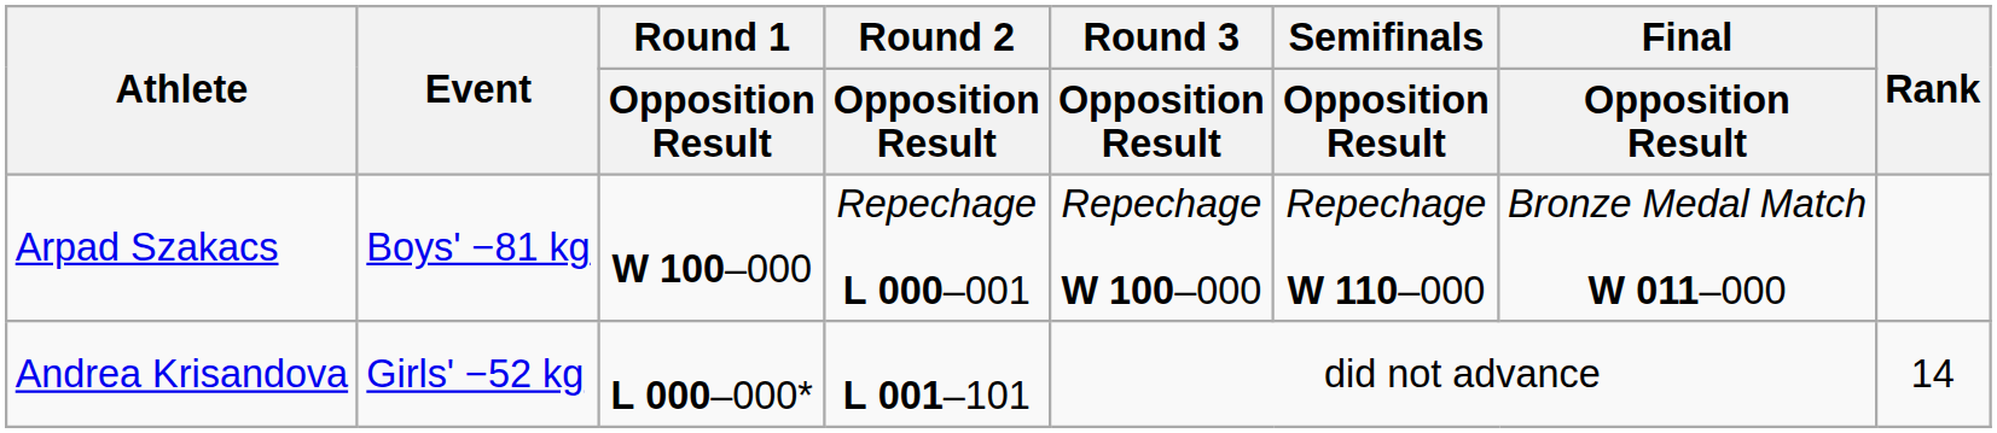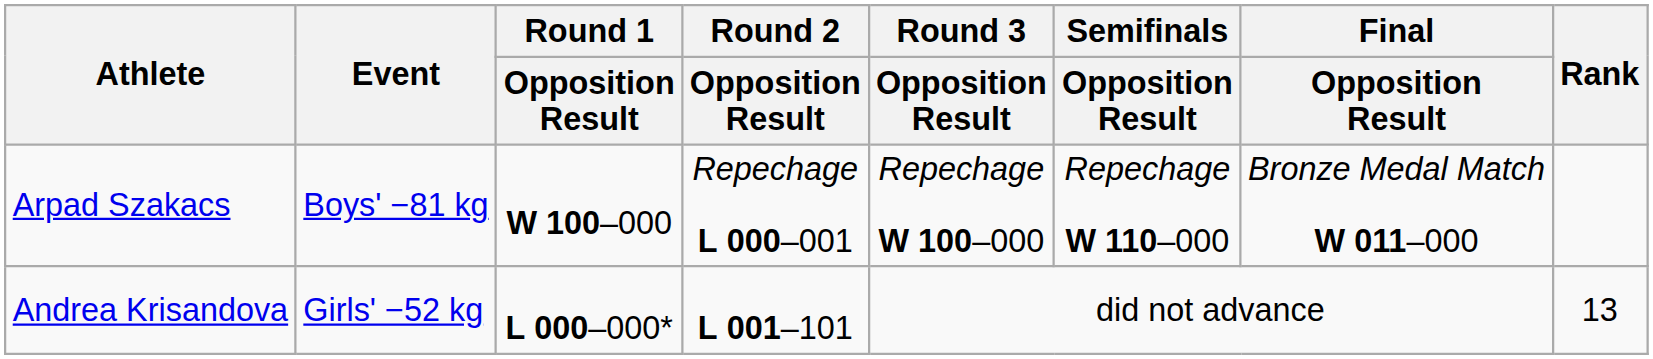 <table class="wikitable" style="font-size:90%;">
 <tr>
 <th rowspan=2>Athlete</th>
 <th rowspan=2>Event</th>
 <th>Round 1</th>
 <th>Round 2</th>
 <th>Round 3</th>
 <th>Semifinals</th>
 <th>Final</th>
 <th rowspan=2>Rank</th>
 </tr>
 <tr>
 <th>Opposition<br>Result</th>
 <th>Opposition<br>Result</th>
 <th>Opposition<br>Result</th>
 <th>Opposition<br>Result</th>
 <th>Opposition<br>Result</th>
 </tr>
 <tr>
 <td><a href='#'>Arpad Szakacs</a></td>
 <td><a href='#'>Boys' −81 kg</a></td>
 <td align=center> <br> <strong>W</strong> <strong>100</strong>–000</td>
 <td align=center><em>Repechage</em><br> <br> <strong>L</strong> <strong>000</strong>–001</td>
 <td align=center><em>Repechage</em><br> <br> <strong>W</strong> <strong>100</strong>–000</td>
 <td align=center><em>Repechage</em><br> <br> <strong>W</strong> <strong>110</strong>–000</td>
 <td align=center><em>Bronze Medal Match</em><br> <br> <strong>W</strong> <strong>011</strong>–000</td>
 <td align=center></td>
 </tr>
 <tr>
 <td><a href='#'>Andrea Krisandova</a></td>
 <td><a href='#'>Girls' −52 kg</a></td>
 <td align=center> <br> <strong>L</strong> <strong>000</strong>–000*</td>
 <td align=center> <br> <strong>L</strong> <strong>001</strong>–101</td>
 <td style="text-align:center;" colspan="3">did not advance</td>
-<td align=center>14</td>
+<td align=center>13</td>
 </tr>
 </table>
